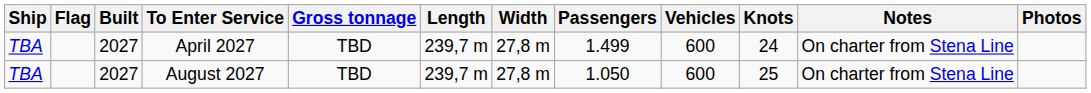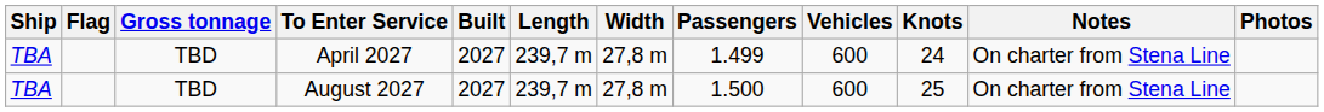 <table class="wikitable">
 <tr>
 <th>Ship</th>
 <th>Flag</th>
+<th><a href='#'>Gross tonnage</a></th>
+<th>To Enter Service</th>
 <th>Built</th>
-<th>To Enter Service</th>
-<th><a href='#'>Gross tonnage</a></th>
 <th>Length</th>
 <th>Width</th>
 <th>Passengers</th>
 <th>Vehicles</th>
 <th>Knots</th>
 <th>Notes</th>
 <th>Photos</th>
 </tr>
 <tr>
 <td><em><a href='#'>TBA</a></em></td>
 <td></td>
+<td style="text-align:Center;">TBD</td>
+<td style="text-align:Center;">April 2027</td>
 <td style="text-align:Center;">2027</td>
-<td style="text-align:Center;">April 2027</td>
-<td style="text-align:Center;">TBD</td>
 <td style="text-align:Center;">239,7 m</td>
 <td style="text-align:Center;">27,8 m</td>
 <td style="text-align:Center;">1.499</td>
 <td style="text-align:Center;">600</td>
 <td style="text-align:Center;">24</td>
 <td>On charter from <a href='#'>Stena Line</a></td>
 <td></td>
 </tr>
 <tr>
 <td><em><a href='#'>TBA</a></em></td>
 <td></td>
+<td style="text-align:Center;">TBD</td>
+<td style="text-align:Center;">August 2027</td>
 <td style="text-align:Center;">2027</td>
-<td style="text-align:Center;">August 2027</td>
-<td style="text-align:Center;">TBD</td>
 <td style="text-align:Center;">239,7 m</td>
 <td style="text-align:Center;">27,8 m</td>
-<td style="text-align:Center;">1.050</td>
+<td style="text-align:Center;">1.500</td>
 <td style="text-align:Center;">600</td>
 <td style="text-align:Center;">25</td>
 <td>On charter from <a href='#'>Stena Line</a></td>
 <td></td>
 </tr>
 </table>
